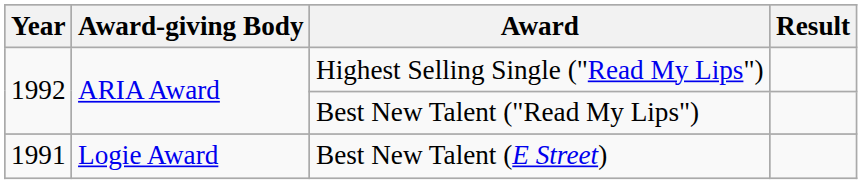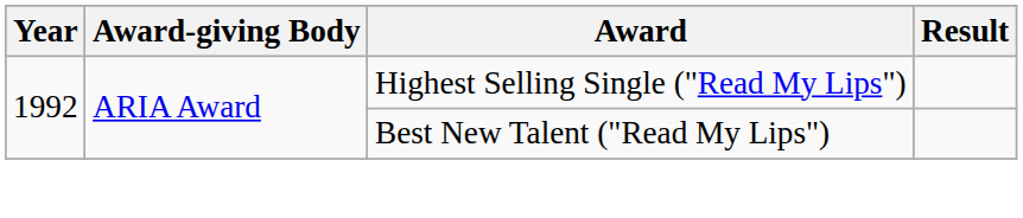 <table class="wikitable">
 <tr>
 <th>Year</th>
 <th>Award-giving Body</th>
 <th>Award</th>
 <th>Result</th>
 </tr>
 <tr>
 <td rowspan="2">1992</td>
 <td rowspan="2"><a href='#'>ARIA Award</a></td>
 <td>Highest Selling Single ("<a href='#'>Read My Lips</a>")</td>
 <td></td>
 </tr>
 <tr>
 <td>Best New Talent ("Read My Lips")</td>
 <td></td>
 </tr>
-<tr>
-<td>1991</td>
-<td><a href='#'>Logie Award</a></td>
-<td>Best New Talent (<em><a href='#'>E Street</a></em>)</td>
-<td></td>
-</tr>
 </table>
